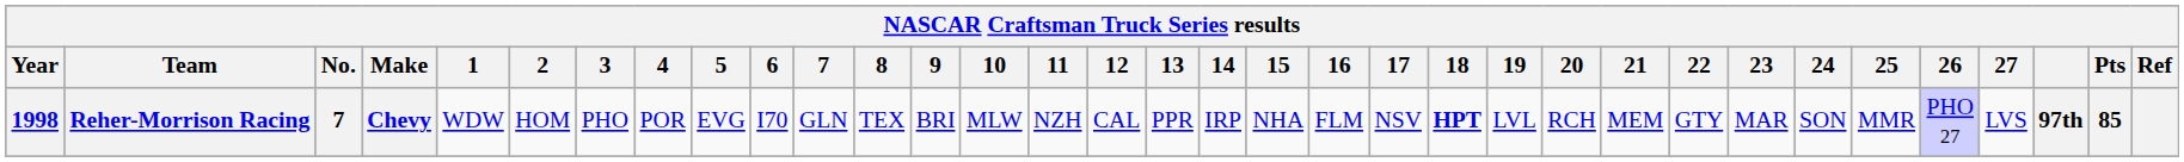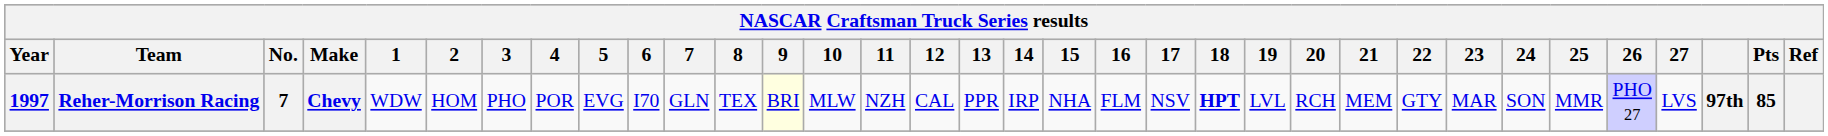 <table class="wikitable" style="text-align:center; font-size:75%">
 <tr>
 <th colspan=45><a href='#'>NASCAR</a> <a href='#'>Craftsman Truck Series</a> results</th>
 </tr>
 <tr>
 <th scope="col">Year</th>
 <th scope="col">Team</th>
 <th scope="col">No.</th>
 <th scope="col">Make</th>
 <th scope="col">1</th>
 <th scope="col">2</th>
 <th scope="col">3</th>
 <th scope="col">4</th>
 <th scope="col">5</th>
 <th scope="col">6</th>
 <th scope="col">7</th>
 <th scope="col">8</th>
 <th scope="col">9</th>
 <th scope="col">10</th>
 <th scope="col">11</th>
 <th scope="col">12</th>
 <th scope="col">13</th>
 <th scope="col">14</th>
 <th scope="col">15</th>
 <th scope="col">16</th>
 <th scope="col">17</th>
 <th scope="col">18</th>
 <th scope="col">19</th>
 <th scope="col">20</th>
 <th scope="col">21</th>
 <th scope="col">22</th>
 <th scope="col">23</th>
 <th scope="col">24</th>
 <th scope="col">25</th>
 <th scope="col">26</th>
 <th scope="col">27</th>
 <th scope="col"></th>
 <th scope="col">Pts</th>
 <th scope="col">Ref</th>
 </tr>
 <tr>
-<th scope="row"><a href='#'>1998</a></th>
+<th scope="row"><a href='#'>1997</a></th>
 <th nowrap><a href='#'>Reher-Morrison Racing</a></th>
 <th>7</th>
 <th><a href='#'>Chevy</a></th>
 <td><a href='#'>WDW</a></td>
 <td><a href='#'>HOM</a></td>
 <td><a href='#'>PHO</a></td>
 <td><a href='#'>POR</a></td>
 <td><a href='#'>EVG</a></td>
 <td><a href='#'>I70</a></td>
 <td><a href='#'>GLN</a></td>
 <td><a href='#'>TEX</a></td>
-<td><a href='#'>BRI</a></td>
+<td style="background: lightyellow;"><a href='#'>BRI</a></td>
 <td><a href='#'>MLW</a></td>
 <td><a href='#'>NZH</a></td>
 <td><a href='#'>CAL</a></td>
 <td><a href='#'>PPR</a></td>
 <td><a href='#'>IRP</a></td>
 <td><a href='#'>NHA</a></td>
 <td><a href='#'>FLM</a></td>
 <td><a href='#'>NSV</a></td>
 <td><strong><a href='#'>HPT</a></strong></td>
 <td><a href='#'>LVL</a></td>
 <td><a href='#'>RCH</a></td>
 <td><a href='#'>MEM</a></td>
 <td><a href='#'>GTY</a></td>
 <td><a href='#'>MAR</a></td>
 <td><a href='#'>SON</a></td>
 <td><a href='#'>MMR</a></td>
 <td style="background:#CFCFFF;"><a href='#'>PHO</a><br><small>27</small></td>
 <td><a href='#'>LVS</a></td>
 <th>97th</th>
 <th>85</th>
 <th></th>
 </tr>
 </table>
